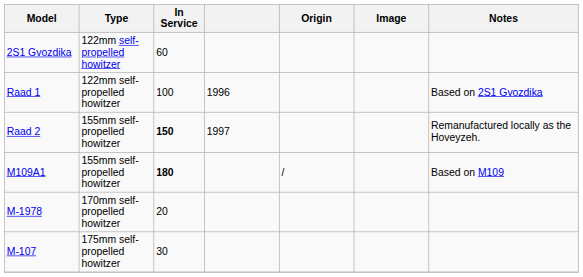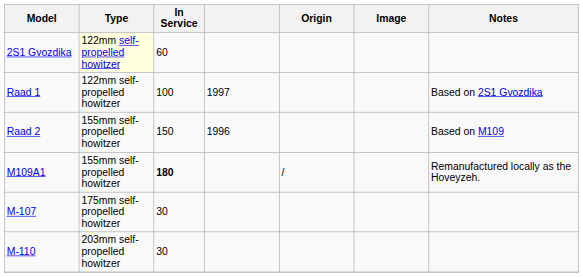 <table class="wikitable" width="100%">
 <tr>
 <th width="10%">Model</th>
 <th width="10%">Type</th>
 <th width="5%">In Service</th>
 <th width="10%"></th>
 <th width="10%">Origin</th>
 <th width="10%">Image</th>
 <th width="20%">Notes</th>
 </tr>
 <tr>
 <td><a href='#'>2S1 Gvozdika</a></td>
-<td>122mm <a href='#'>self-propelled howitzer</a></td>
+<td style="background: lightyellow;">122mm <a href='#'>self-propelled howitzer</a></td>
 <td>60</td>
 <td></td>
 <td></td>
 <td></td>
 <td></td>
 </tr>
 <tr>
 <td><a href='#'>Raad 1</a></td>
 <td>122mm self-propelled howitzer</td>
 <td>100</td>
-<td>1996</td>
+<td>1997</td>
 <td></td>
 <td></td>
 <td>Based on <a href='#'>2S1 Gvozdika</a></td>
 </tr>
 <tr>
 <td><a href='#'>Raad 2</a></td>
 <td>155mm self-propelled howitzer</td>
-<td><strong>150</strong></td>
-<td>1997</td>
+<td>150</td>
+<td>1996</td>
 <td></td>
 <td></td>
-<td>Remanufactured locally as the Hoveyzeh.</td>
+<td>Based on <a href='#'>M109</a></td>
 </tr>
 <tr>
 <td><a href='#'>M109A1</a></td>
 <td>155mm self-propelled howitzer</td>
 <td><strong>180</strong></td>
 <td></td>
 <td>/</td>
 <td></td>
-<td>Based on <a href='#'>M109</a></td>
-</tr>
-<tr>
-<td><a href='#'>M-1978</a></td>
-<td>170mm self-propelled howitzer</td>
-<td>20</td>
-<td></td>
-<td></td>
-<td></td>
-<td></td>
+<td>Remanufactured locally as the Hoveyzeh.</td>
 </tr>
 <tr>
 <td><a href='#'>M-107</a></td>
 <td>175mm self-propelled howitzer</td>
 <td>30</td>
 <td></td>
 <td></td>
 <td></td>
 <td></td>
 </tr>
 <tr>
+<td><a href='#'>M-110</a></td>
+<td>203mm self-propelled howitzer</td>
+<td>30</td>
+<td></td>
+<td></td>
+<td></td>
+<td></td>
+</tr>
+<tr>
 </tr>
 </table>
